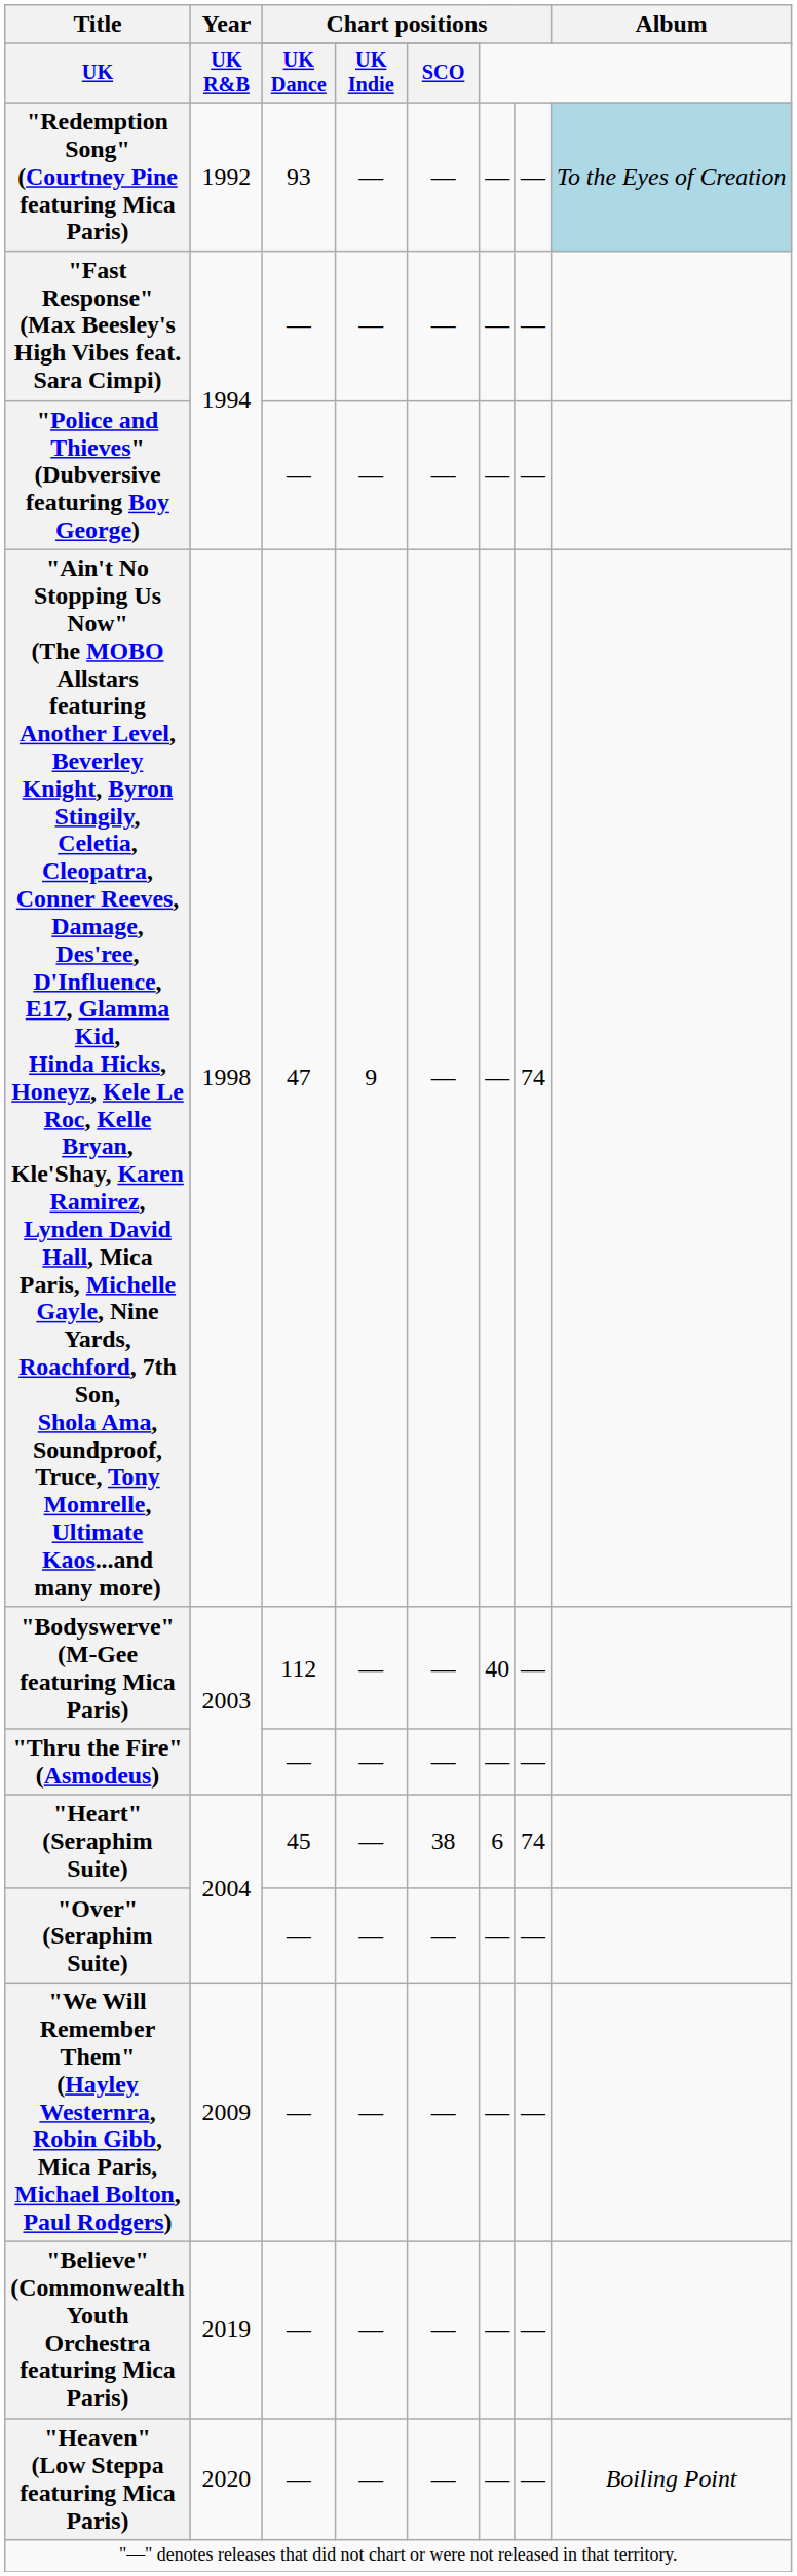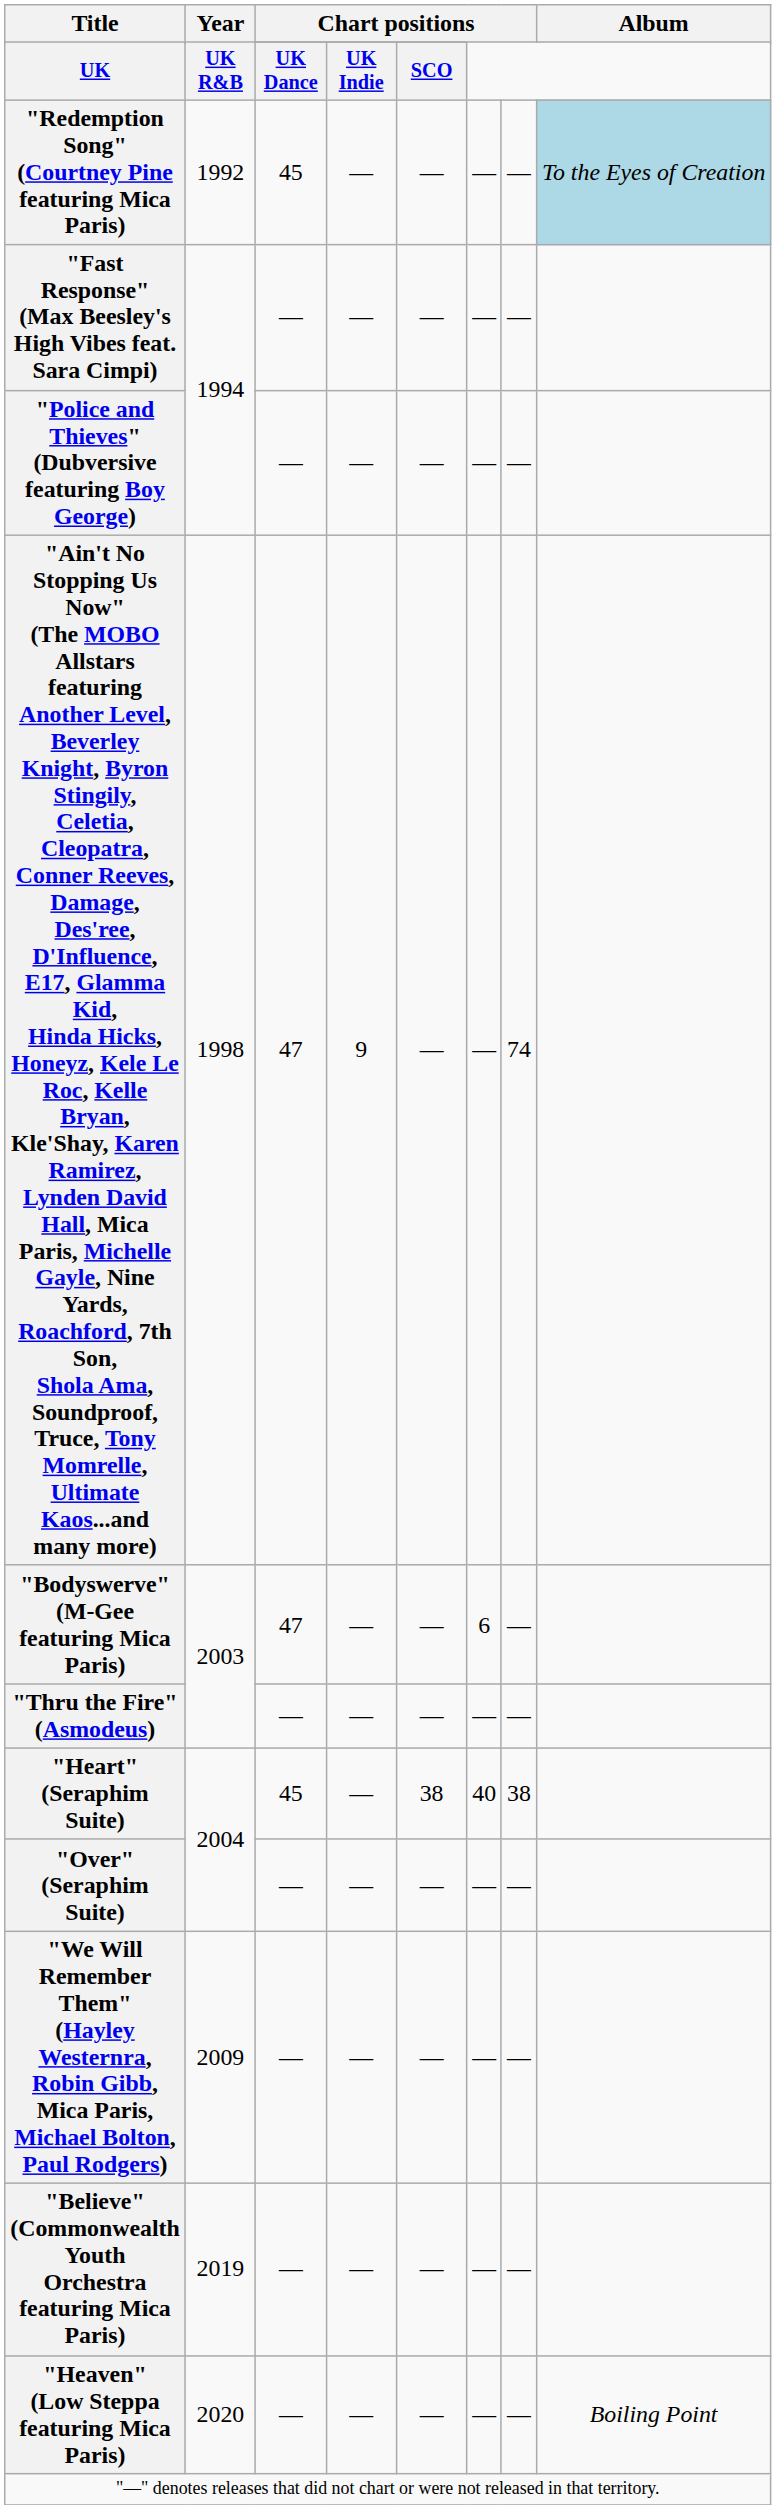 <table class="wikitable plainrowheaders" style="text-align:center;" border="1">
 <tr>
 <th scope="col" rowspan="2">Title</th>
 <th scope="col" rowspan="2">Year</th>
 <th scope="col" colspan="5">Chart positions</th>
 <th rowspan="2">Album</th>
 </tr>
 <tr>
 </tr>
 <tr>
 <th scope="col" style="width:3em;font-size:85%;"><a href='#'>UK</a><br></th>
 <th scope="col" style="width:3em;font-size:85%;"><a href='#'>UK<br>R&B</a><br></th>
 <th scope="col" style="width:3em;font-size:85%;"><a href='#'>UK<br>Dance</a><br></th>
 <th scope="col" style="width:3em;font-size:85%;"><a href='#'>UK<br>Indie</a><br></th>
 <th scope="col" style="width:3em;font-size:85%;"><a href='#'>SCO</a><br></th>
 </tr>
 <tr>
 <th scope="row">"Redemption Song"<span><br>(<a href='#'>Courtney Pine</a> featuring Mica Paris)</span></th>
 <td>1992</td>
-<td>93</td>
+<td>45</td>
 <td>—</td>
 <td>—</td>
 <td>—</td>
 <td>—</td>
 <td style="background: lightblue;"><em>To the Eyes of Creation</em></td>
 </tr>
 <tr>
 <th scope="row">"Fast Response" <br><span>(Max Beesley's High Vibes feat. Sara Cimpi)</span></th>
 <td rowspan="2">1994</td>
 <td>—</td>
 <td>—</td>
 <td>—</td>
 <td>—</td>
 <td>—</td>
 <td></td>
 </tr>
 <tr>
 <th scope="row">"<a href='#'>Police and Thieves</a>" <br><span> (Dubversive featuring <a href='#'>Boy George</a>)</span></th>
 <td>—</td>
 <td>—</td>
 <td>—</td>
 <td>—</td>
 <td>—</td>
 <td></td>
 </tr>
 <tr>
 <th scope="row">"Ain't No Stopping Us Now" <br><span>(The <a href='#'>MOBO</a> Allstars featuring <a href='#'>Another Level</a>, <a href='#'>Beverley Knight</a>, <a href='#'>Byron Stingily</a>,<br> <a href='#'>Celetia</a>, <a href='#'>Cleopatra</a>, <a href='#'>Conner Reeves</a>, <a href='#'>Damage</a>, <a href='#'>Des'ree</a>, <a href='#'>D'Influence</a>, <a href='#'>E17</a>, <a href='#'>Glamma Kid</a>,<br> <a href='#'>Hinda Hicks</a>, <a href='#'>Honeyz</a>, <a href='#'>Kele Le Roc</a>, <a href='#'>Kelle Bryan</a>, Kle'Shay, <a href='#'>Karen Ramirez</a>,<br> <a href='#'>Lynden David Hall</a>, Mica Paris, <a href='#'>Michelle Gayle</a>, Nine Yards, <a href='#'>Roachford</a>, 7th Son,<br> <a href='#'>Shola Ama</a>, Soundproof, Truce, <a href='#'>Tony Momrelle</a>, <a href='#'>Ultimate Kaos</a>...and many more)</span></th>
 <td rowspan="1">1998</td>
 <td>47</td>
 <td>9</td>
 <td>—</td>
 <td>—</td>
 <td>74</td>
 <td></td>
 </tr>
 <tr>
 <th scope="row">"Bodyswerve" <br><span>(M-Gee featuring Mica Paris)</span></th>
 <td rowspan="2">2003</td>
-<td>112</td>
+<td>47</td>
 <td>—</td>
 <td>—</td>
-<td>40</td>
+<td>6</td>
 <td>—</td>
 <td></td>
 </tr>
 <tr>
 <th scope="row">"Thru the Fire" <br><span>(<a href='#'>Asmodeus</a>)</span></th>
 <td>—</td>
 <td>—</td>
 <td>—</td>
 <td>—</td>
 <td>—</td>
 <td></td>
 </tr>
 <tr>
 <th scope="row">"Heart" <br><span>(Seraphim Suite)</span></th>
 <td rowspan="2">2004</td>
 <td>45</td>
 <td>—</td>
 <td>38</td>
-<td>6</td>
-<td>74</td>
+<td>40</td>
+<td>38</td>
 <td></td>
 </tr>
 <tr>
 <th scope="row">"Over" <br><span>(Seraphim Suite)</span></th>
 <td>—</td>
 <td>—</td>
 <td>—</td>
 <td>—</td>
 <td>—</td>
 <td></td>
 </tr>
 <tr>
 <th scope="row">"We Will Remember Them" <br><span>(<a href='#'>Hayley Westernra</a>, <a href='#'>Robin Gibb</a>, Mica Paris, <a href='#'>Michael Bolton</a>, <a href='#'>Paul Rodgers</a>)</span></th>
 <td rowspan="1">2009</td>
 <td>—</td>
 <td>—</td>
 <td>—</td>
 <td>—</td>
 <td>—</td>
 <td></td>
 </tr>
 <tr>
 <th scope="row">"Believe" <br><span>(Commonwealth Youth Orchestra featuring Mica Paris)</span></th>
 <td rowspan="1">2019</td>
 <td>—</td>
 <td>—</td>
 <td>—</td>
 <td>—</td>
 <td>—</td>
 <td></td>
 </tr>
 <tr>
 <th scope="row">"Heaven" <br><span>(Low Steppa featuring Mica Paris)</span></th>
 <td rowspan="1">2020</td>
 <td>—</td>
 <td>—</td>
 <td>—</td>
 <td>—</td>
 <td>—</td>
 <td><em>Boiling Point</em></td>
 </tr>
 <tr>
 <td colspan="11" style="text-align:center; font-size:9pt;">"—" denotes releases that did not chart or were not released in that territory.</td>
 </tr>
 </table>
